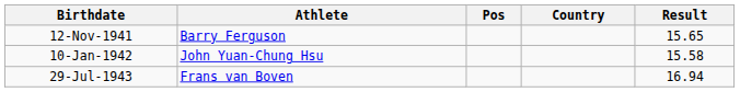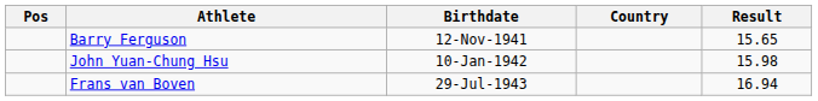 <table class="wikitable"  style="text-align:center; width:60%;">
 <tr>
+<th>Pos</th>
+<th>Athlete</th>
 <th>Birthdate</th>
-<th>Athlete</th>
-<th>Pos</th>
 <th>Country</th>
 <th>Result</th>
 </tr>
 <tr>
+<td align=center></td>
+<td align=left><a href='#'>Barry Ferguson</a></td>
 <td>12-Nov-1941</td>
-<td align=left><a href='#'>Barry Ferguson</a></td>
-<td align=center></td>
 <td align=left></td>
 <td>15.65</td>
 </tr>
 <tr>
+<td align=center></td>
+<td align=left><a href='#'>John Yuan-Chung Hsu</a></td>
 <td>10-Jan-1942</td>
-<td align=left><a href='#'>John Yuan-Chung Hsu</a></td>
-<td align=center></td>
 <td align=left></td>
-<td>15.58</td>
+<td>15.98</td>
 </tr>
 <tr>
+<td align=center></td>
+<td align=left><a href='#'>Frans van Boven</a></td>
 <td>29-Jul-1943</td>
-<td align=left><a href='#'>Frans van Boven</a></td>
-<td align=center></td>
 <td align=left></td>
 <td>16.94</td>
 </tr>
 </table>
